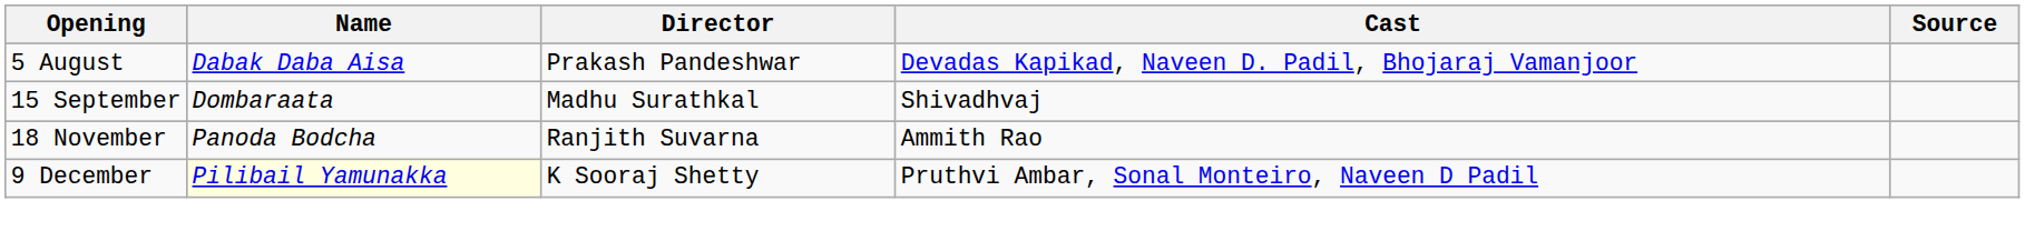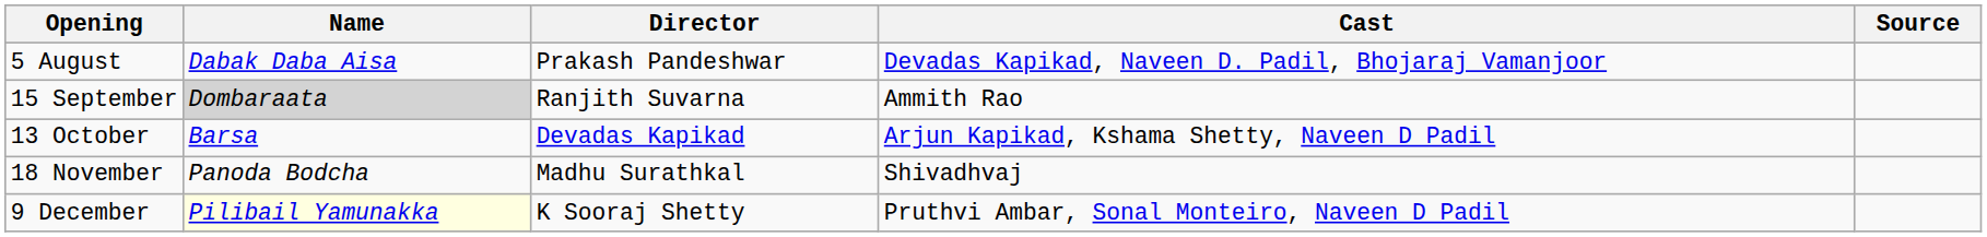 <table class="wikitable sortable">
 <tr>
 <th style="width:9%;">Opening</th>
 <th>Name</th>
 <th>Director</th>
 <th>Cast</th>
 <th>Source</th>
 </tr>
 <tr>
 <td>5 August</td>
 <td><em><a href='#'>Dabak Daba Aisa</a></em></td>
 <td>Prakash Pandeshwar</td>
 <td><a href='#'>Devadas Kapikad</a>, <a href='#'>Naveen D. Padil</a>, <a href='#'>Bhojaraj Vamanjoor</a></td>
 <td><br></td>
 </tr>
 <tr>
 <td>15 September</td>
-<td><em>Dombaraata</em></td>
-<td>Madhu Surathkal</td>
-<td>Shivadhvaj</td>
+<td style="background: lightgrey;"><em>Dombaraata</em></td>
+<td>Ranjith Suvarna</td>
+<td>Ammith Rao</td>
+<td><br></td>
+</tr>
+<tr>
+<td>13 October</td>
+<td><a href='#'><em>Barsa</em></a></td>
+<td><a href='#'>Devadas Kapikad</a></td>
+<td><a href='#'>Arjun Kapikad</a>, Kshama Shetty, <a href='#'>Naveen D Padil</a></td>
 <td><br></td>
 </tr>
 <tr>
 <td>18 November</td>
 <td><em>Panoda Bodcha</em></td>
-<td>Ranjith Suvarna</td>
-<td>Ammith Rao</td>
+<td>Madhu Surathkal</td>
+<td>Shivadhvaj</td>
 <td><br></td>
 </tr>
 <tr>
 <td>9 December</td>
 <td style="background: lightyellow;"><em><a href='#'>Pilibail Yamunakka</a></em></td>
 <td>K Sooraj Shetty</td>
 <td>Pruthvi Ambar, <a href='#'>Sonal Monteiro</a>, <a href='#'>Naveen D Padil</a></td>
 <td><br></td>
 </tr>
 </table>
